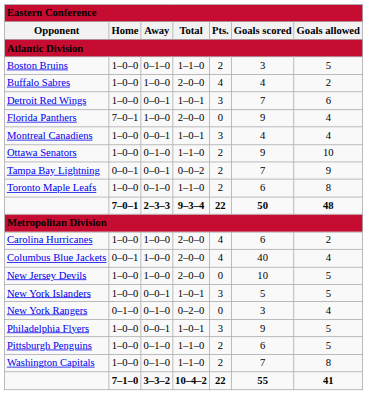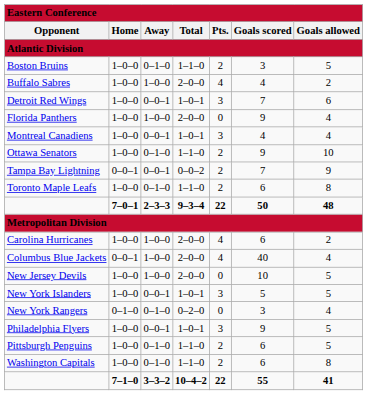 <table class="wikitable" style="font-size: 85%; text-align: center">
 <tr>
 <td colspan="7" style="text-align:left; background:#c60c30"><span> <strong>Eastern Conference</strong> </span></td>
 </tr>
 <tr>
 <th>Opponent</th>
 <th>Home</th>
 <th>Away</th>
 <th>Total</th>
 <th>Pts.</th>
 <th>Goals scored</th>
 <th>Goals allowed</th>
 </tr>
 <tr>
 <td colspan="7" style="text-align:left; background:#c60c30"><span> <strong>Atlantic Division</strong> </span></td>
 </tr>
 <tr>
 <td style="text-align:left"><a href='#'>Boston Bruins</a></td>
 <td>1–0–0</td>
 <td>0–1–0</td>
 <td>1–1–0</td>
 <td>2</td>
 <td>3</td>
 <td>5</td>
 </tr>
 <tr>
 <td style="text-align:left"><a href='#'>Buffalo Sabres</a></td>
 <td>1–0–0</td>
 <td>1–0–0</td>
 <td>2–0–0</td>
 <td>4</td>
 <td>4</td>
 <td>2</td>
 </tr>
 <tr>
 <td style="text-align:left"><a href='#'>Detroit Red Wings</a></td>
 <td>1–0–0</td>
 <td>0–0–1</td>
 <td>1–0–1</td>
 <td>3</td>
 <td>7</td>
 <td>6</td>
 </tr>
 <tr>
 <td style="text-align:left"><a href='#'>Florida Panthers</a></td>
-<td>7–0–1</td>
+<td>1–0–0</td>
 <td>1–0–0</td>
 <td>2–0–0</td>
 <td>0</td>
 <td>9</td>
 <td>4</td>
 </tr>
 <tr>
 <td style="text-align:left"><a href='#'>Montreal Canadiens</a></td>
 <td>1–0–0</td>
 <td>0–0–1</td>
 <td>1–0–1</td>
 <td>3</td>
 <td>4</td>
 <td>4</td>
 </tr>
 <tr>
 <td style="text-align:left"><a href='#'>Ottawa Senators</a></td>
 <td>1–0–0</td>
 <td>0–1–0</td>
 <td>1–1–0</td>
 <td>2</td>
 <td>9</td>
 <td>10</td>
 </tr>
 <tr>
 <td style="text-align:left"><a href='#'>Tampa Bay Lightning</a></td>
 <td>0–0–1</td>
 <td>0–0–1</td>
 <td>0–0–2</td>
 <td>2</td>
 <td>7</td>
 <td>9</td>
 </tr>
 <tr>
 <td style="text-align:left"><a href='#'>Toronto Maple Leafs</a></td>
 <td>1–0–0</td>
 <td>0–1–0</td>
 <td>1–1–0</td>
 <td>2</td>
 <td>6</td>
 <td>8</td>
 </tr>
 <tr style="font-weight:bold">
 <td></td>
 <td>7–0–1</td>
 <td>2–3–3</td>
 <td>9–3–4</td>
 <td>22</td>
 <td>50</td>
 <td>48</td>
 </tr>
 <tr>
 <td colspan="7" style="text-align:left; background:#c60c30"><span> <strong>Metropolitan Division</strong> </span></td>
 </tr>
 <tr>
 <td style="text-align:left"><a href='#'>Carolina Hurricanes</a></td>
 <td>1–0–0</td>
 <td>1–0–0</td>
 <td>2–0–0</td>
 <td>4</td>
 <td>6</td>
 <td>2</td>
 </tr>
 <tr>
 <td style="text-align:left"><a href='#'>Columbus Blue Jackets</a></td>
 <td>0–0–1</td>
 <td>1–0–0</td>
 <td>2–0–0</td>
 <td>4</td>
 <td>40</td>
 <td>4</td>
 </tr>
 <tr>
 <td style="text-align:left"><a href='#'>New Jersey Devils</a></td>
 <td>1–0–0</td>
 <td>1–0–0</td>
 <td>2–0–0</td>
 <td>0</td>
 <td>10</td>
 <td>5</td>
 </tr>
 <tr>
 <td style="text-align:left"><a href='#'>New York Islanders</a></td>
 <td>1–0–0</td>
 <td>0–0–1</td>
 <td>1–0–1</td>
 <td>3</td>
 <td>5</td>
 <td>5</td>
 </tr>
 <tr>
 <td style="text-align:left"><a href='#'>New York Rangers</a></td>
 <td>0–1–0</td>
 <td>0–1–0</td>
 <td>0–2–0</td>
 <td>0</td>
 <td>3</td>
 <td>4</td>
 </tr>
 <tr>
 <td style="text-align:left"><a href='#'>Philadelphia Flyers</a></td>
 <td>1–0–0</td>
 <td>0–0–1</td>
 <td>1–0–1</td>
 <td>3</td>
 <td>9</td>
 <td>5</td>
 </tr>
 <tr>
 <td style="text-align:left"><a href='#'>Pittsburgh Penguins</a></td>
 <td>1–0–0</td>
 <td>0–1–0</td>
 <td>1–1–0</td>
 <td>2</td>
 <td>6</td>
 <td>5</td>
 </tr>
 <tr>
 <td style="text-align:left"><a href='#'>Washington Capitals</a></td>
 <td>1–0–0</td>
 <td>0–1–0</td>
 <td>1–1–0</td>
 <td>2</td>
-<td>7</td>
+<td>6</td>
 <td>8</td>
 </tr>
 <tr style="font-weight:bold">
 <td></td>
 <td>7–1–0</td>
 <td>3–3–2</td>
 <td>10–4–2</td>
 <td>22</td>
 <td>55</td>
 <td>41</td>
 </tr>
 </table>
